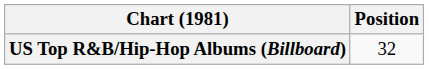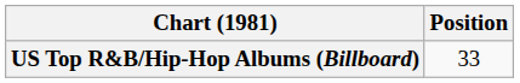 <table class="wikitable plainrowheaders" style="text-align:center">
 <tr>
 <th scope="col">Chart (1981)</th>
 <th scope="col">Position</th>
 </tr>
 <tr>
 <th scope="row">US Top R&B/Hip-Hop Albums (<em>Billboard</em>)</th>
-<td>32</td>
+<td>33</td>
 </tr>
 </table>
